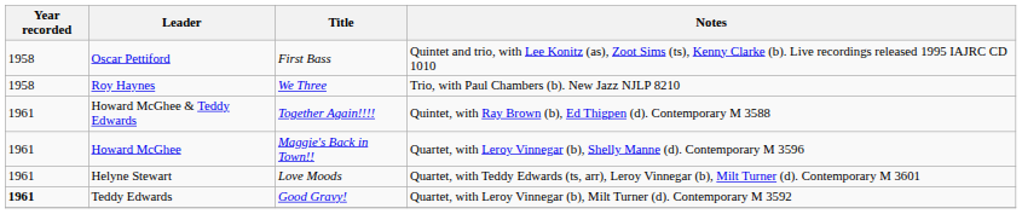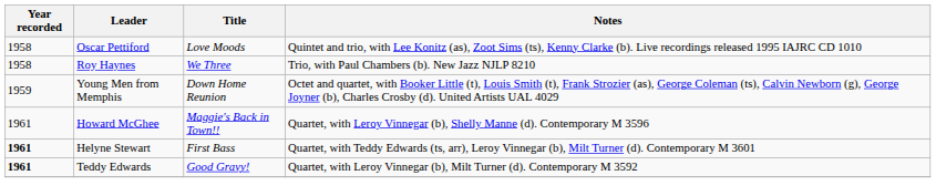 <table class="wikitable sortable">
 <tr>
 <th>Year recorded</th>
 <th>Leader</th>
 <th>Title</th>
 <th>Notes</th>
 </tr>
 <tr>
 <td>1958</td>
 <td><a href='#'>Oscar Pettiford</a></td>
-<td><em>First Bass</em></td>
+<td><em>Love Moods</em></td>
 <td>Quintet and trio, with <a href='#'>Lee Konitz</a> (as), <a href='#'>Zoot Sims</a> (ts), <a href='#'>Kenny Clarke</a> (b). Live recordings released 1995 IAJRC CD 1010</td>
 </tr>
 <tr>
 <td>1958</td>
 <td><a href='#'>Roy Haynes</a></td>
 <td><em><a href='#'>We Three</a></em></td>
 <td>Trio, with Paul Chambers (b). New Jazz NJLP 8210</td>
 </tr>
 <tr>
-<td>1961</td>
-<td>Howard McGhee & <a href='#'>Teddy Edwards</a></td>
-<td><em><a href='#'>Together Again!!!!</a></em></td>
-<td>Quintet, with <a href='#'>Ray Brown</a> (b), <a href='#'>Ed Thigpen</a> (d). Contemporary M 3588</td>
+<td>1959</td>
+<td>Young Men from Memphis</td>
+<td><em>Down Home Reunion</em></td>
+<td>Octet and quartet, with <a href='#'>Booker Little</a> (t), <a href='#'>Louis Smith</a> (t), <a href='#'>Frank Strozier</a> (as), <a href='#'>George Coleman</a> (ts), <a href='#'>Calvin Newborn</a> (g), <a href='#'>George Joyner</a> (b), Charles Crosby (d). United Artists UAL 4029</td>
 </tr>
 <tr>
 <td>1961</td>
 <td><a href='#'>Howard McGhee</a></td>
 <td><em><a href='#'>Maggie's Back in Town!!</a></em></td>
 <td>Quartet, with <a href='#'>Leroy Vinnegar</a> (b), <a href='#'>Shelly Manne</a> (d). Contemporary M 3596</td>
 </tr>
 <tr>
-<td>1961</td>
+<td><strong>1961</strong></td>
 <td>Helyne Stewart</td>
-<td><em>Love Moods</em></td>
+<td><em>First Bass</em></td>
 <td>Quartet, with Teddy Edwards (ts, arr), Leroy Vinnegar (b), <a href='#'>Milt Turner</a> (d). Contemporary M 3601</td>
 </tr>
 <tr>
 <td><strong>1961</strong></td>
 <td>Teddy Edwards</td>
 <td><em><a href='#'>Good Gravy!</a></em></td>
 <td>Quartet, with Leroy Vinnegar (b), Milt Turner (d). Contemporary M 3592</td>
 </tr>
 <tr>
 </tr>
 </table>
